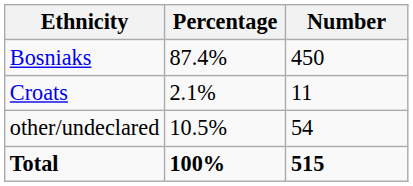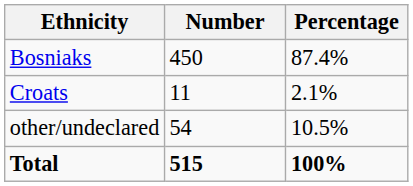 <table class="wikitable">
 <tr>
 <th width="100px">Ethnicity</th>
+<th width="80px">Number</th>
 <th width="80px">Percentage</th>
-<th width="80px">Number</th>
 </tr>
 <tr>
 <td><a href='#'>Bosniaks</a></td>
+<td>450</td>
 <td>87.4%</td>
-<td>450</td>
 </tr>
 <tr>
 <td><a href='#'>Croats</a></td>
+<td>11</td>
 <td>2.1%</td>
-<td>11</td>
 </tr>
 <tr>
 <td>other/undeclared</td>
+<td>54</td>
 <td>10.5%</td>
-<td>54</td>
 </tr>
 <tr>
 <td><strong>Total</strong></td>
+<td><strong>515</strong></td>
 <td><strong>100%</strong></td>
-<td><strong>515</strong></td>
 </tr>
 </table>
